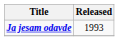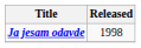 <table class="wikitable" style="font-size:95%; text-align:center;">
 <tr>
 <th>Title</th>
 <th>Released</th>
 </tr>
 <tr>
 <td><strong><em><a href='#'>Ja jesam odavde</a></em></strong></td>
-<td>1993</td>
+<td>1998</td>
 </tr>
 <tr>
 </tr>
 </table>
